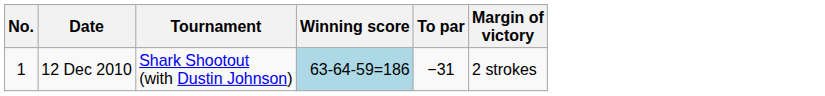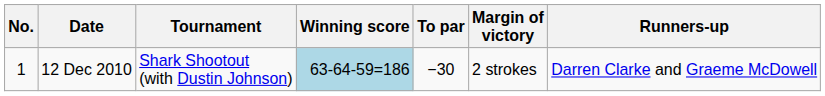 <table class="wikitable" style="font-size:95%;">
 <tr>
 <th>No.</th>
 <th>Date</th>
 <th>Tournament</th>
 <th>Winning score</th>
 <th>To par</th>
 <th>Margin of<br>victory</th>
+<th>Runners-up</th>
 </tr>
 <tr>
 <td align=center>1</td>
 <td align=right>12 Dec 2010</td>
 <td><a href='#'>Shark Shootout</a><br>(with  <a href='#'>Dustin Johnson</a>)</td>
 <td align=right style="background: lightblue;">63-64-59=186</td>
-<td align=center>−31</td>
+<td align=center>−30</td>
 <td>2 strokes</td>
+<td> <a href='#'>Darren Clarke</a> and  <a href='#'>Graeme McDowell</a></td>
 </tr>
 </table>
